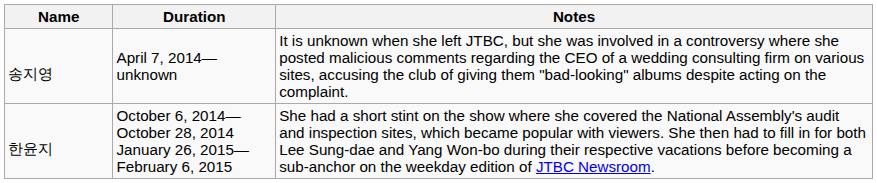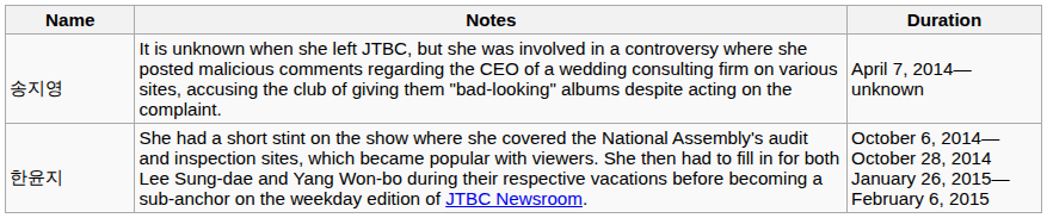 <table class="wikitable" style="font-size:95%">
 <tr>
 <th style="width:10%; text-align:center;">Name</th>
+<th style="width:55%; text-align:center;">Notes</th>
 <th style="width:15%; text-align:center;">Duration</th>
-<th style="width:55%; text-align:center;">Notes</th>
 </tr>
 <tr>
 <td><br>송지영</td>
+<td style="text-align:left;">It is unknown when she left JTBC, but she was involved in a controversy where she posted malicious comments regarding the CEO of a wedding consulting firm on various sites, accusing the club of giving them "bad-looking" albums despite acting on the complaint.</td>
 <td>April 7, 2014—unknown</td>
-<td style="text-align:left;">It is unknown when she left JTBC, but she was involved in a controversy where she posted malicious comments regarding the CEO of a wedding consulting firm on various sites, accusing the club of giving them "bad-looking" albums despite acting on the complaint.</td>
 </tr>
 <tr>
 <td><br>한윤지</td>
+<td style="text-align:left;">She had a short stint on the show where she covered the National Assembly's audit and inspection sites, which became popular with viewers. She then had to fill in for both Lee Sung-dae and Yang Won-bo during their respective vacations before becoming a sub-anchor on the weekday edition of <a href='#'>JTBC Newsroom</a>.</td>
 <td>October 6, 2014—October 28, 2014<br>January 26, 2015—February 6, 2015</td>
-<td style="text-align:left;">She had a short stint on the show where she covered the National Assembly's audit and inspection sites, which became popular with viewers. She then had to fill in for both Lee Sung-dae and Yang Won-bo during their respective vacations before becoming a sub-anchor on the weekday edition of <a href='#'>JTBC Newsroom</a>.</td>
 </tr>
 </table>
